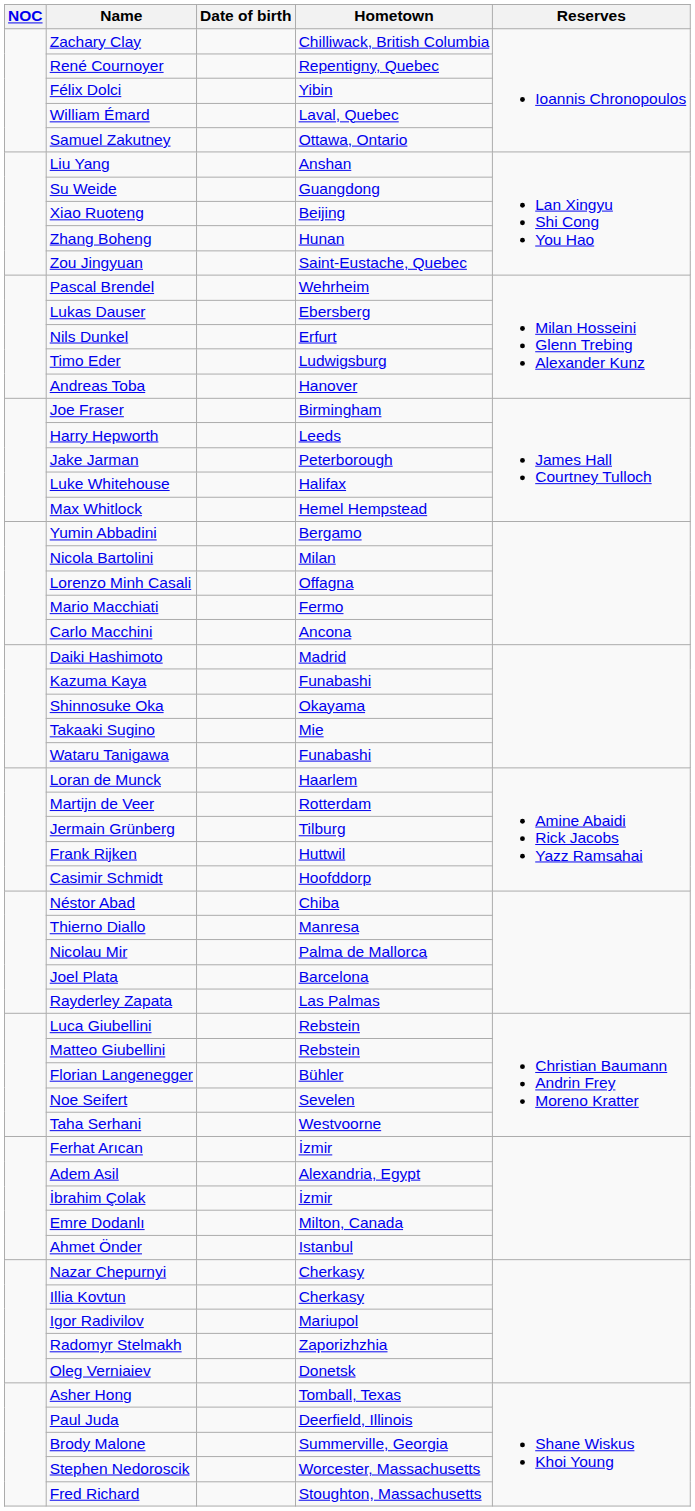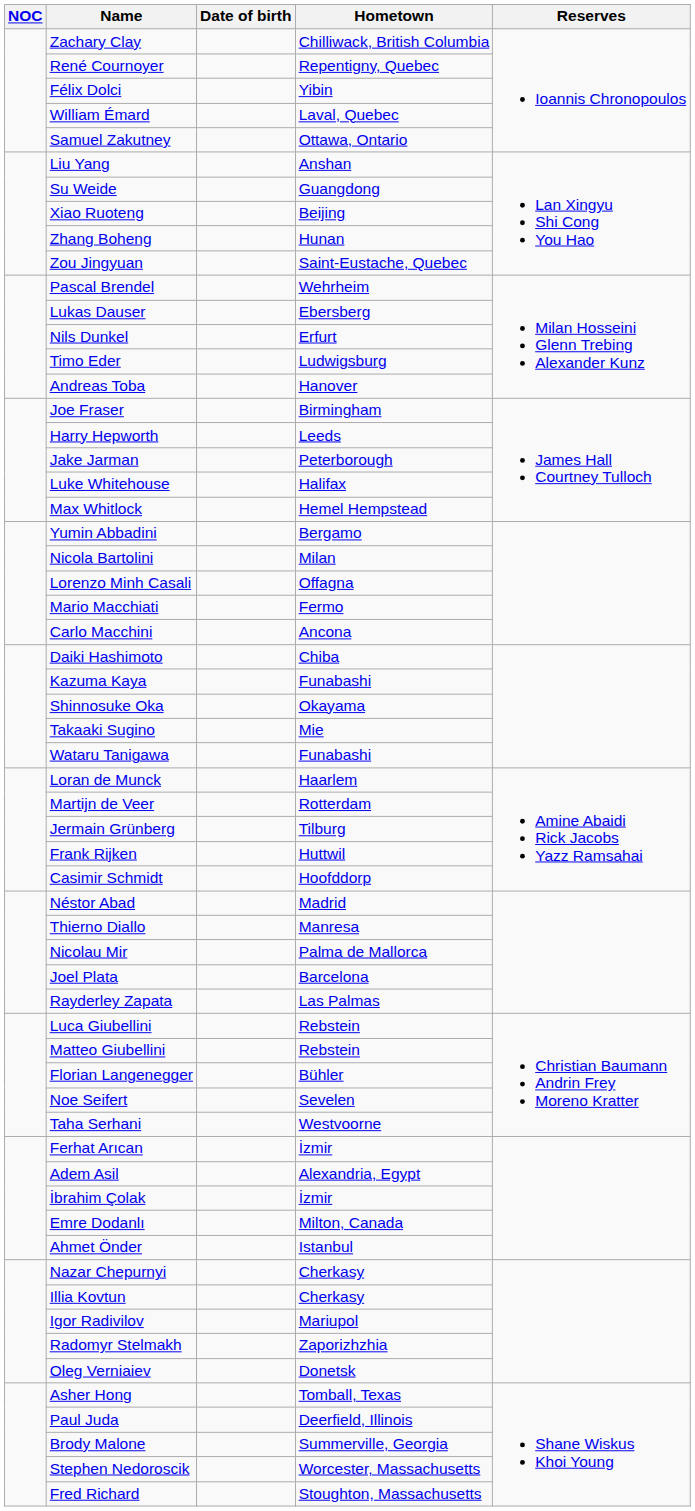 <table class="wikitable sortable">
 <tr>
 <th><a href='#'>NOC</a></th>
 <th>Name</th>
 <th>Date of birth</th>
 <th>Hometown</th>
 <th>Reserves</th>
 </tr>
 <tr>
 <td rowspan="5"></td>
 <td><a href='#'>Zachary Clay</a></td>
 <td></td>
 <td><a href='#'>Chilliwack, British Columbia</a></td>
 <td rowspan="5"><br><ul><li><a href='#'>Ioannis Chronopoulos</a></li></ul></td>
 </tr>
 <tr>
 <td><a href='#'>René Cournoyer</a></td>
 <td></td>
 <td><a href='#'>Repentigny, Quebec</a></td>
 </tr>
 <tr>
 <td><a href='#'>Félix Dolci</a></td>
 <td></td>
 <td><a href='#'>Yibin</a></td>
 </tr>
 <tr>
 <td><a href='#'>William Émard</a></td>
 <td></td>
 <td><a href='#'>Laval, Quebec</a></td>
 </tr>
 <tr>
 <td><a href='#'>Samuel Zakutney</a></td>
 <td></td>
 <td><a href='#'>Ottawa, Ontario</a></td>
 </tr>
 <tr>
 <td rowspan="5"></td>
 <td><a href='#'>Liu Yang</a></td>
 <td></td>
 <td><a href='#'>Anshan</a></td>
 <td rowspan="5"><br><ul><li><a href='#'>Lan Xingyu</a></li><li><a href='#'>Shi Cong</a></li><li><a href='#'>You Hao</a></li></ul></td>
 </tr>
 <tr>
 <td><a href='#'>Su Weide</a></td>
 <td></td>
 <td><a href='#'>Guangdong</a></td>
 </tr>
 <tr>
 <td><a href='#'>Xiao Ruoteng</a></td>
 <td></td>
 <td><a href='#'>Beijing</a></td>
 </tr>
 <tr>
 <td><a href='#'>Zhang Boheng</a></td>
 <td></td>
 <td><a href='#'>Hunan</a></td>
 </tr>
 <tr>
 <td><a href='#'>Zou Jingyuan</a></td>
 <td></td>
 <td><a href='#'>Saint-Eustache, Quebec</a></td>
 </tr>
 <tr>
 <td rowspan="5"></td>
 <td><a href='#'>Pascal Brendel</a></td>
 <td></td>
 <td><a href='#'>Wehrheim</a></td>
 <td rowspan="5"><br><ul><li><a href='#'>Milan Hosseini</a></li><li><a href='#'>Glenn Trebing</a></li><li><a href='#'>Alexander Kunz</a></li></ul></td>
 </tr>
 <tr>
 <td><a href='#'>Lukas Dauser</a></td>
 <td></td>
 <td><a href='#'>Ebersberg</a></td>
 </tr>
 <tr>
 <td><a href='#'>Nils Dunkel</a></td>
 <td></td>
 <td><a href='#'>Erfurt</a></td>
 </tr>
 <tr>
 <td><a href='#'>Timo Eder</a></td>
 <td></td>
 <td><a href='#'>Ludwigsburg</a></td>
 </tr>
 <tr>
 <td><a href='#'>Andreas Toba</a></td>
 <td></td>
 <td><a href='#'>Hanover</a></td>
 </tr>
 <tr>
 <td rowspan="5"></td>
 <td><a href='#'>Joe Fraser</a></td>
 <td></td>
 <td><a href='#'>Birmingham</a></td>
 <td rowspan="5"><br><ul><li><a href='#'>James Hall</a></li><li><a href='#'>Courtney Tulloch</a></li></ul></td>
 </tr>
 <tr>
 <td><a href='#'>Harry Hepworth</a></td>
 <td></td>
 <td><a href='#'>Leeds</a></td>
 </tr>
 <tr>
 <td><a href='#'>Jake Jarman</a></td>
 <td></td>
 <td><a href='#'>Peterborough</a></td>
 </tr>
 <tr>
 <td><a href='#'>Luke Whitehouse</a></td>
 <td></td>
 <td><a href='#'>Halifax</a></td>
 </tr>
 <tr>
 <td><a href='#'>Max Whitlock</a></td>
 <td></td>
 <td><a href='#'>Hemel Hempstead</a></td>
 </tr>
 <tr>
 <td rowspan="5"></td>
 <td><a href='#'>Yumin Abbadini</a></td>
 <td></td>
 <td><a href='#'>Bergamo</a></td>
 <td rowspan="5"></td>
 </tr>
 <tr>
 <td><a href='#'>Nicola Bartolini</a></td>
 <td></td>
 <td><a href='#'>Milan</a></td>
 </tr>
 <tr>
 <td><a href='#'>Lorenzo Minh Casali</a></td>
 <td></td>
 <td><a href='#'>Offagna</a></td>
 </tr>
 <tr>
 <td><a href='#'>Mario Macchiati</a></td>
 <td></td>
 <td><a href='#'>Fermo</a></td>
 </tr>
 <tr>
 <td><a href='#'>Carlo Macchini</a></td>
 <td></td>
 <td><a href='#'>Ancona</a></td>
 </tr>
 <tr>
 <td rowspan="5"></td>
 <td><a href='#'>Daiki Hashimoto</a></td>
 <td></td>
-<td><a href='#'>Madrid</a></td>
+<td><a href='#'>Chiba</a></td>
 <td rowspan="5"></td>
 </tr>
 <tr>
 <td><a href='#'>Kazuma Kaya</a></td>
 <td></td>
 <td><a href='#'>Funabashi</a></td>
 </tr>
 <tr>
 <td><a href='#'>Shinnosuke Oka</a></td>
 <td></td>
 <td><a href='#'>Okayama</a></td>
 </tr>
 <tr>
 <td><a href='#'>Takaaki Sugino</a></td>
 <td></td>
 <td><a href='#'>Mie</a></td>
 </tr>
 <tr>
 <td><a href='#'>Wataru Tanigawa</a></td>
 <td></td>
 <td><a href='#'>Funabashi</a></td>
 </tr>
 <tr>
 <td rowspan="5"></td>
 <td><a href='#'>Loran de Munck</a></td>
 <td></td>
 <td><a href='#'>Haarlem</a></td>
 <td rowspan="5"><br><ul><li><a href='#'>Amine Abaidi</a></li><li><a href='#'>Rick Jacobs</a></li><li><a href='#'>Yazz Ramsahai</a></li></ul></td>
 </tr>
 <tr>
 <td><a href='#'>Martijn de Veer</a></td>
 <td></td>
 <td><a href='#'>Rotterdam</a></td>
 </tr>
 <tr>
 <td><a href='#'>Jermain Grünberg</a></td>
 <td></td>
 <td><a href='#'>Tilburg</a></td>
 </tr>
 <tr>
 <td><a href='#'>Frank Rijken</a></td>
 <td></td>
 <td><a href='#'>Huttwil</a></td>
 </tr>
 <tr>
 <td><a href='#'>Casimir Schmidt</a></td>
 <td></td>
 <td><a href='#'>Hoofddorp</a></td>
 </tr>
 <tr>
 <td rowspan="5"></td>
 <td><a href='#'>Néstor Abad</a></td>
 <td></td>
-<td><a href='#'>Chiba</a></td>
+<td><a href='#'>Madrid</a></td>
 <td rowspan="5"></td>
 </tr>
 <tr>
 <td><a href='#'>Thierno Diallo</a></td>
 <td></td>
 <td><a href='#'>Manresa</a></td>
 </tr>
 <tr>
 <td><a href='#'>Nicolau Mir</a></td>
 <td></td>
 <td><a href='#'>Palma de Mallorca</a></td>
 </tr>
 <tr>
 <td><a href='#'>Joel Plata</a></td>
 <td></td>
 <td><a href='#'>Barcelona</a></td>
 </tr>
 <tr>
 <td><a href='#'>Rayderley Zapata</a></td>
 <td></td>
 <td><a href='#'>Las Palmas</a></td>
 </tr>
 <tr>
 <td rowspan="5"></td>
 <td><a href='#'>Luca Giubellini</a></td>
 <td></td>
 <td><a href='#'>Rebstein</a></td>
 <td rowspan="5"><br><ul><li><a href='#'>Christian Baumann</a></li><li><a href='#'>Andrin Frey</a></li><li><a href='#'>Moreno Kratter</a></li></ul></td>
 </tr>
 <tr>
 <td><a href='#'>Matteo Giubellini</a></td>
 <td></td>
 <td><a href='#'>Rebstein</a></td>
 </tr>
 <tr>
 <td><a href='#'>Florian Langenegger</a></td>
 <td></td>
 <td><a href='#'>Bühler</a></td>
 </tr>
 <tr>
 <td><a href='#'>Noe Seifert</a></td>
 <td></td>
 <td><a href='#'>Sevelen</a></td>
 </tr>
 <tr>
 <td><a href='#'>Taha Serhani</a></td>
 <td></td>
 <td><a href='#'>Westvoorne</a></td>
 </tr>
 <tr>
 <td rowspan="5"></td>
 <td><a href='#'>Ferhat Arıcan</a></td>
 <td></td>
 <td><a href='#'>İzmir</a></td>
 <td rowspan="5"></td>
 </tr>
 <tr>
 <td><a href='#'>Adem Asil</a></td>
 <td></td>
 <td><a href='#'>Alexandria, Egypt</a></td>
 </tr>
 <tr>
 <td><a href='#'>İbrahim Çolak</a></td>
 <td></td>
 <td><a href='#'>İzmir</a></td>
 </tr>
 <tr>
 <td><a href='#'>Emre Dodanlı</a></td>
 <td></td>
 <td><a href='#'>Milton, Canada</a></td>
 </tr>
 <tr>
 <td><a href='#'>Ahmet Önder</a></td>
 <td></td>
 <td><a href='#'>Istanbul</a></td>
 </tr>
 <tr>
 <td rowspan="5"></td>
 <td><a href='#'>Nazar Chepurnyi</a></td>
 <td></td>
 <td><a href='#'>Cherkasy</a></td>
 <td rowspan="5"></td>
 </tr>
 <tr>
 <td><a href='#'>Illia Kovtun</a></td>
 <td></td>
 <td><a href='#'>Cherkasy</a></td>
 </tr>
 <tr>
 <td><a href='#'>Igor Radivilov</a></td>
 <td></td>
 <td><a href='#'>Mariupol</a></td>
 </tr>
 <tr>
 <td><a href='#'>Radomyr Stelmakh</a></td>
 <td></td>
 <td><a href='#'>Zaporizhzhia</a></td>
 </tr>
 <tr>
 <td><a href='#'>Oleg Verniaiev</a></td>
 <td></td>
 <td><a href='#'>Donetsk</a></td>
 </tr>
 <tr>
 <td rowspan="5"></td>
 <td><a href='#'>Asher Hong</a></td>
 <td></td>
 <td><a href='#'>Tomball, Texas</a></td>
 <td rowspan="5"><br><ul><li><a href='#'>Shane Wiskus</a></li><li><a href='#'>Khoi Young</a></li></ul></td>
 </tr>
 <tr>
 <td><a href='#'>Paul Juda</a></td>
 <td></td>
 <td><a href='#'>Deerfield, Illinois</a></td>
 </tr>
 <tr>
 <td><a href='#'>Brody Malone</a></td>
 <td></td>
 <td><a href='#'>Summerville, Georgia</a></td>
 </tr>
 <tr>
 <td><a href='#'>Stephen Nedoroscik</a></td>
 <td></td>
 <td><a href='#'>Worcester, Massachusetts</a></td>
 </tr>
 <tr>
 <td><a href='#'>Fred Richard</a></td>
 <td></td>
 <td><a href='#'>Stoughton, Massachusetts</a></td>
 </tr>
 </table>
